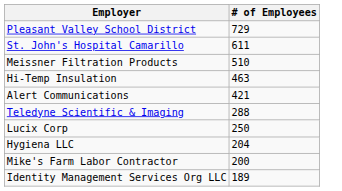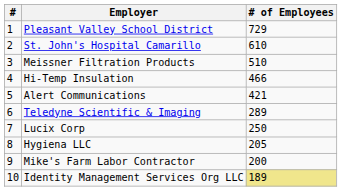 <table class="wikitable">
 <tr>
+<th>#</th>
 <th>Employer</th>
 <th># of Employees</th>
 </tr>
 <tr>
+<td>1</td>
 <td><a href='#'>Pleasant Valley School District</a></td>
 <td>729</td>
 </tr>
 <tr>
+<td>2</td>
 <td><a href='#'>St. John's Hospital Camarillo</a></td>
-<td>611</td>
+<td>610</td>
 </tr>
 <tr>
+<td>3</td>
 <td>Meissner Filtration Products</td>
 <td>510</td>
 </tr>
 <tr>
+<td>4</td>
 <td>Hi-Temp Insulation</td>
-<td>463</td>
+<td>466</td>
 </tr>
 <tr>
+<td>5</td>
 <td>Alert Communications</td>
 <td>421</td>
 </tr>
 <tr>
+<td>6</td>
 <td><a href='#'>Teledyne Scientific & Imaging</a></td>
-<td>288</td>
+<td>289</td>
 </tr>
 <tr>
+<td>7</td>
 <td>Lucix Corp</td>
 <td>250</td>
 </tr>
 <tr>
+<td>8</td>
 <td>Hygiena LLC</td>
-<td>204</td>
+<td>205</td>
 </tr>
 <tr>
+<td>9</td>
 <td>Mike's Farm Labor Contractor</td>
 <td>200</td>
 </tr>
 <tr>
+<td>10</td>
 <td>Identity Management Services Org LLC</td>
-<td>189</td>
+<td style="background: khaki;">189</td>
 </tr>
 </table>
